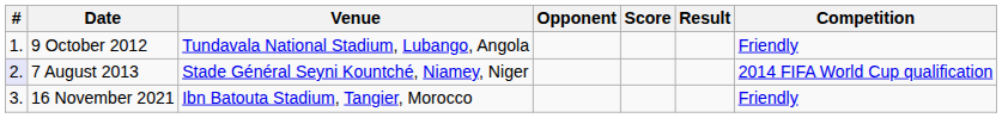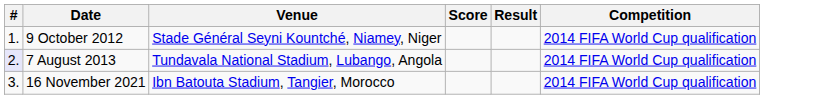 <table class="wikitable">
 <tr>
 <th>#</th>
 <th>Date</th>
 <th>Venue</th>
-<th>Opponent</th>
 <th>Score</th>
 <th>Result</th>
 <th>Competition</th>
 </tr>
 <tr>
 <td>1.</td>
 <td>9 October 2012</td>
-<td><a href='#'>Tundavala National Stadium</a>, <a href='#'>Lubango</a>, Angola</td>
+<td><a href='#'>Stade Général Seyni Kountché</a>, <a href='#'>Niamey</a>, Niger</td>
 <td></td>
 <td></td>
-<td></td>
-<td><a href='#'>Friendly</a></td>
+<td><a href='#'>2014 FIFA World Cup qualification</a></td>
 </tr>
 <tr>
 <td style="background: lavender;">2.</td>
 <td>7 August 2013</td>
-<td><a href='#'>Stade Général Seyni Kountché</a>, <a href='#'>Niamey</a>, Niger</td>
-<td></td>
+<td><a href='#'>Tundavala National Stadium</a>, <a href='#'>Lubango</a>, Angola</td>
 <td></td>
 <td></td>
 <td><a href='#'>2014 FIFA World Cup qualification</a></td>
 </tr>
 <tr>
 <td>3.</td>
 <td>16 November 2021</td>
 <td><a href='#'>Ibn Batouta Stadium</a>, <a href='#'>Tangier</a>, Morocco</td>
 <td></td>
 <td></td>
-<td></td>
-<td><a href='#'>Friendly</a></td>
+<td><a href='#'>2014 FIFA World Cup qualification</a></td>
 </tr>
 </table>
